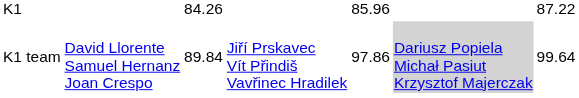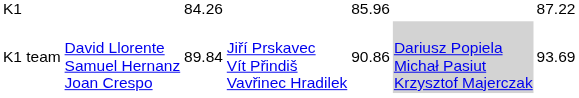 <table>
 <tr>
 <td>K1</td>
 <td></td>
 <td>84.26</td>
 <td></td>
 <td>85.96</td>
 <td></td>
 <td>87.22</td>
 </tr>
 <tr>
 <td>K1 team</td>
 <td><br><a href='#'>David Llorente</a><br><a href='#'>Samuel Hernanz</a><br><a href='#'>Joan Crespo</a></td>
 <td>89.84</td>
 <td><br><a href='#'>Jiří Prskavec</a><br><a href='#'>Vít Přindiš</a><br><a href='#'>Vavřinec Hradilek</a></td>
-<td>97.86</td>
+<td>90.86</td>
 <td style="background: lightgrey;"><br><a href='#'>Dariusz Popiela</a><br><a href='#'>Michał Pasiut</a><br><a href='#'>Krzysztof Majerczak</a></td>
-<td>99.64</td>
+<td>93.69</td>
 </tr>
 </table>
